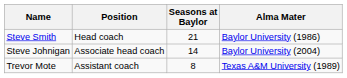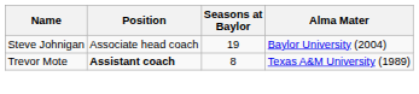 <table class="wikitable" border="1" style="font-size:90%;">
 <tr>
 <th>Name</th>
 <th>Position</th>
 <th>Seasons at<br>Baylor</th>
 <th>Alma Mater</th>
 </tr>
 <tr>
-<td><a href='#'>Steve Smith</a></td>
-<td>Head coach</td>
-<td align=center>21</td>
-<td><a href='#'>Baylor University</a> (1986)</td>
-</tr>
-<tr>
 <td>Steve Johnigan</td>
 <td>Associate head coach</td>
-<td align=center>14</td>
+<td align=center>19</td>
 <td><a href='#'>Baylor University</a> (2004)</td>
 </tr>
 <tr>
 <td>Trevor Mote</td>
-<td>Assistant coach</td>
+<td><strong>Assistant coach</strong></td>
 <td align=center>8</td>
 <td><a href='#'>Texas A&M University</a> (1989)</td>
 </tr>
 </table>
